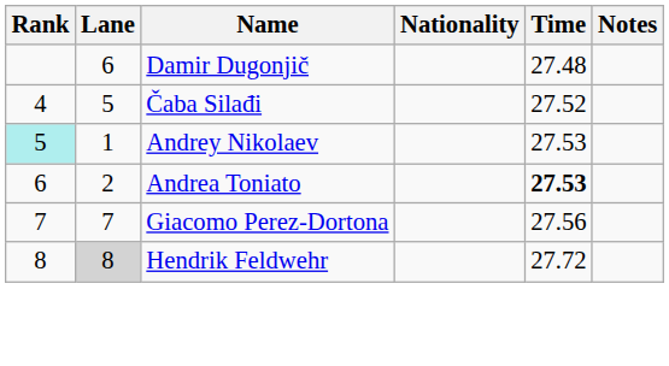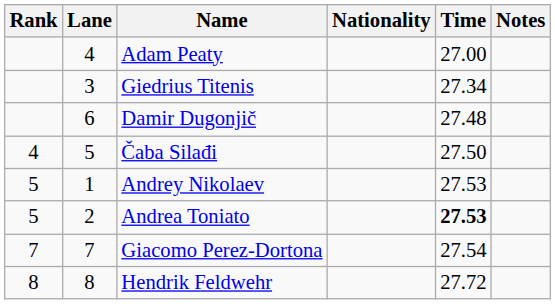 <table class="wikitable sortable" style="text-align:center">
 <tr>
 <th>Rank</th>
 <th>Lane</th>
 <th>Name</th>
 <th>Nationality</th>
 <th>Time</th>
 <th>Notes</th>
+</tr>
+<tr>
+<td></td>
+<td>4</td>
+<td align=left><a href='#'>Adam Peaty</a></td>
+<td align=left></td>
+<td>27.00</td>
+<td></td>
+</tr>
+<tr>
+<td></td>
+<td>3</td>
+<td align=left><a href='#'>Giedrius Titenis</a></td>
+<td align=left></td>
+<td>27.34</td>
+<td></td>
 </tr>
 <tr>
 <td></td>
 <td>6</td>
 <td align=left><a href='#'>Damir Dugonjič</a></td>
 <td align=left></td>
 <td>27.48</td>
 <td></td>
 </tr>
 <tr>
 <td>4</td>
 <td>5</td>
 <td align=left><a href='#'>Čaba Silađi</a></td>
 <td align=left></td>
-<td>27.52</td>
+<td>27.50</td>
 <td></td>
 </tr>
 <tr>
-<td style="background: paleturquoise;">5</td>
+<td>5</td>
 <td>1</td>
 <td align=left><a href='#'>Andrey Nikolaev</a></td>
 <td align=left></td>
 <td>27.53</td>
 <td></td>
 </tr>
 <tr>
-<td>6</td>
+<td>5</td>
 <td>2</td>
 <td align=left><a href='#'>Andrea Toniato</a></td>
 <td align=left></td>
 <td><strong>27.53</strong></td>
 <td></td>
 </tr>
 <tr>
 <td>7</td>
 <td>7</td>
 <td align=left><a href='#'>Giacomo Perez-Dortona</a></td>
 <td align=left></td>
-<td>27.56</td>
+<td>27.54</td>
 <td></td>
 </tr>
 <tr>
 <td>8</td>
-<td style="background: lightgrey;">8</td>
+<td>8</td>
 <td align=left><a href='#'>Hendrik Feldwehr</a></td>
 <td align=left></td>
 <td>27.72</td>
 <td></td>
 </tr>
 </table>
